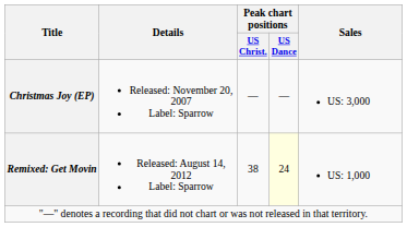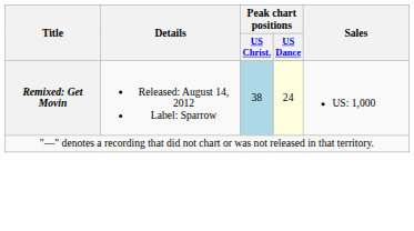 <table class="wikitable plainrowheaders" style="text-align:center;">
 <tr>
 <th scope="col" rowspan="2" style="width:11em;">Title</th>
 <th scope="col" rowspan="2" style="width:16em;">Details</th>
 <th scope="col" colspan="2">Peak chart positions</th>
 <th scope="col" rowspan="2" style="width:12em;">Sales</th>
 </tr>
 <tr>
 <th scope="col" style="width:2.5em;font-size:90%;"><a href='#'>US<br>Christ.</a><br></th>
 <th scope="col" style="width:2.5em;font-size:90%;"><a href='#'>US<br> Dance</a></th>
 </tr>
 <tr>
-<th scope="row"><em>Christmas Joy (EP)</em></th>
-<td><br><ul><li>Released: November 20, 2007</li><li>Label: Sparrow</li></ul></td>
-<td>—</td>
-<td>—</td>
-<td align="left"><br><ul><li>US: 3,000</li></ul></td>
-</tr>
-<tr>
 <th scope="row"><em>Remixed: Get Movin<strong></th>
 <td><br><ul><li>Released: August 14, 2012</li><li>Label: Sparrow</li></ul></td>
-<td>38</td>
+<td style="background: lightblue;">38</td>
 <td style="background: lightyellow;">24</td>
 <td align="left"><br><ul><li>US: 1,000</li></ul></td>
 </tr>
 <tr>
 <td colspan="5" style="text-align:center;">"—" denotes a recording that did not chart or was not released in that territory.</td>
 </tr>
 </table>
